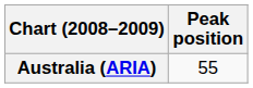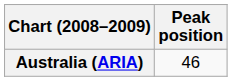 <table class="wikitable plainrowheaders">
 <tr>
 <th>Chart (2008–2009)</th>
 <th>Peak<br>position</th>
 </tr>
 <tr>
 <th scope="row">Australia (<a href='#'>ARIA</a>)</th>
-<td align="center">55</td>
+<td align="center">46</td>
 </tr>
 </table>
